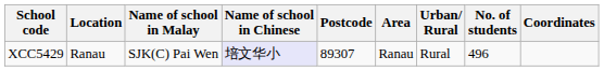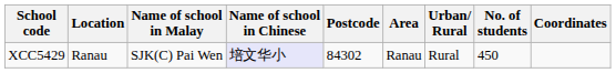 <table class="wikitable sortable">
 <tr>
 <th>School<br>code</th>
 <th>Location</th>
 <th>Name of school<br>in Malay</th>
 <th>Name of school<br>in Chinese</th>
 <th>Postcode</th>
 <th>Area</th>
 <th>Urban/<br>Rural</th>
 <th>No. of<br>students</th>
 <th>Coordinates</th>
 </tr>
 <tr>
 <td>XCC5429</td>
 <td>Ranau</td>
 <td>SJK(C) Pai Wen</td>
 <td style="background: lavender;">培文华小</td>
-<td>89307</td>
+<td>84302</td>
 <td>Ranau</td>
 <td>Rural</td>
-<td>496</td>
+<td>450</td>
 <td></td>
 </tr>
 </table>
